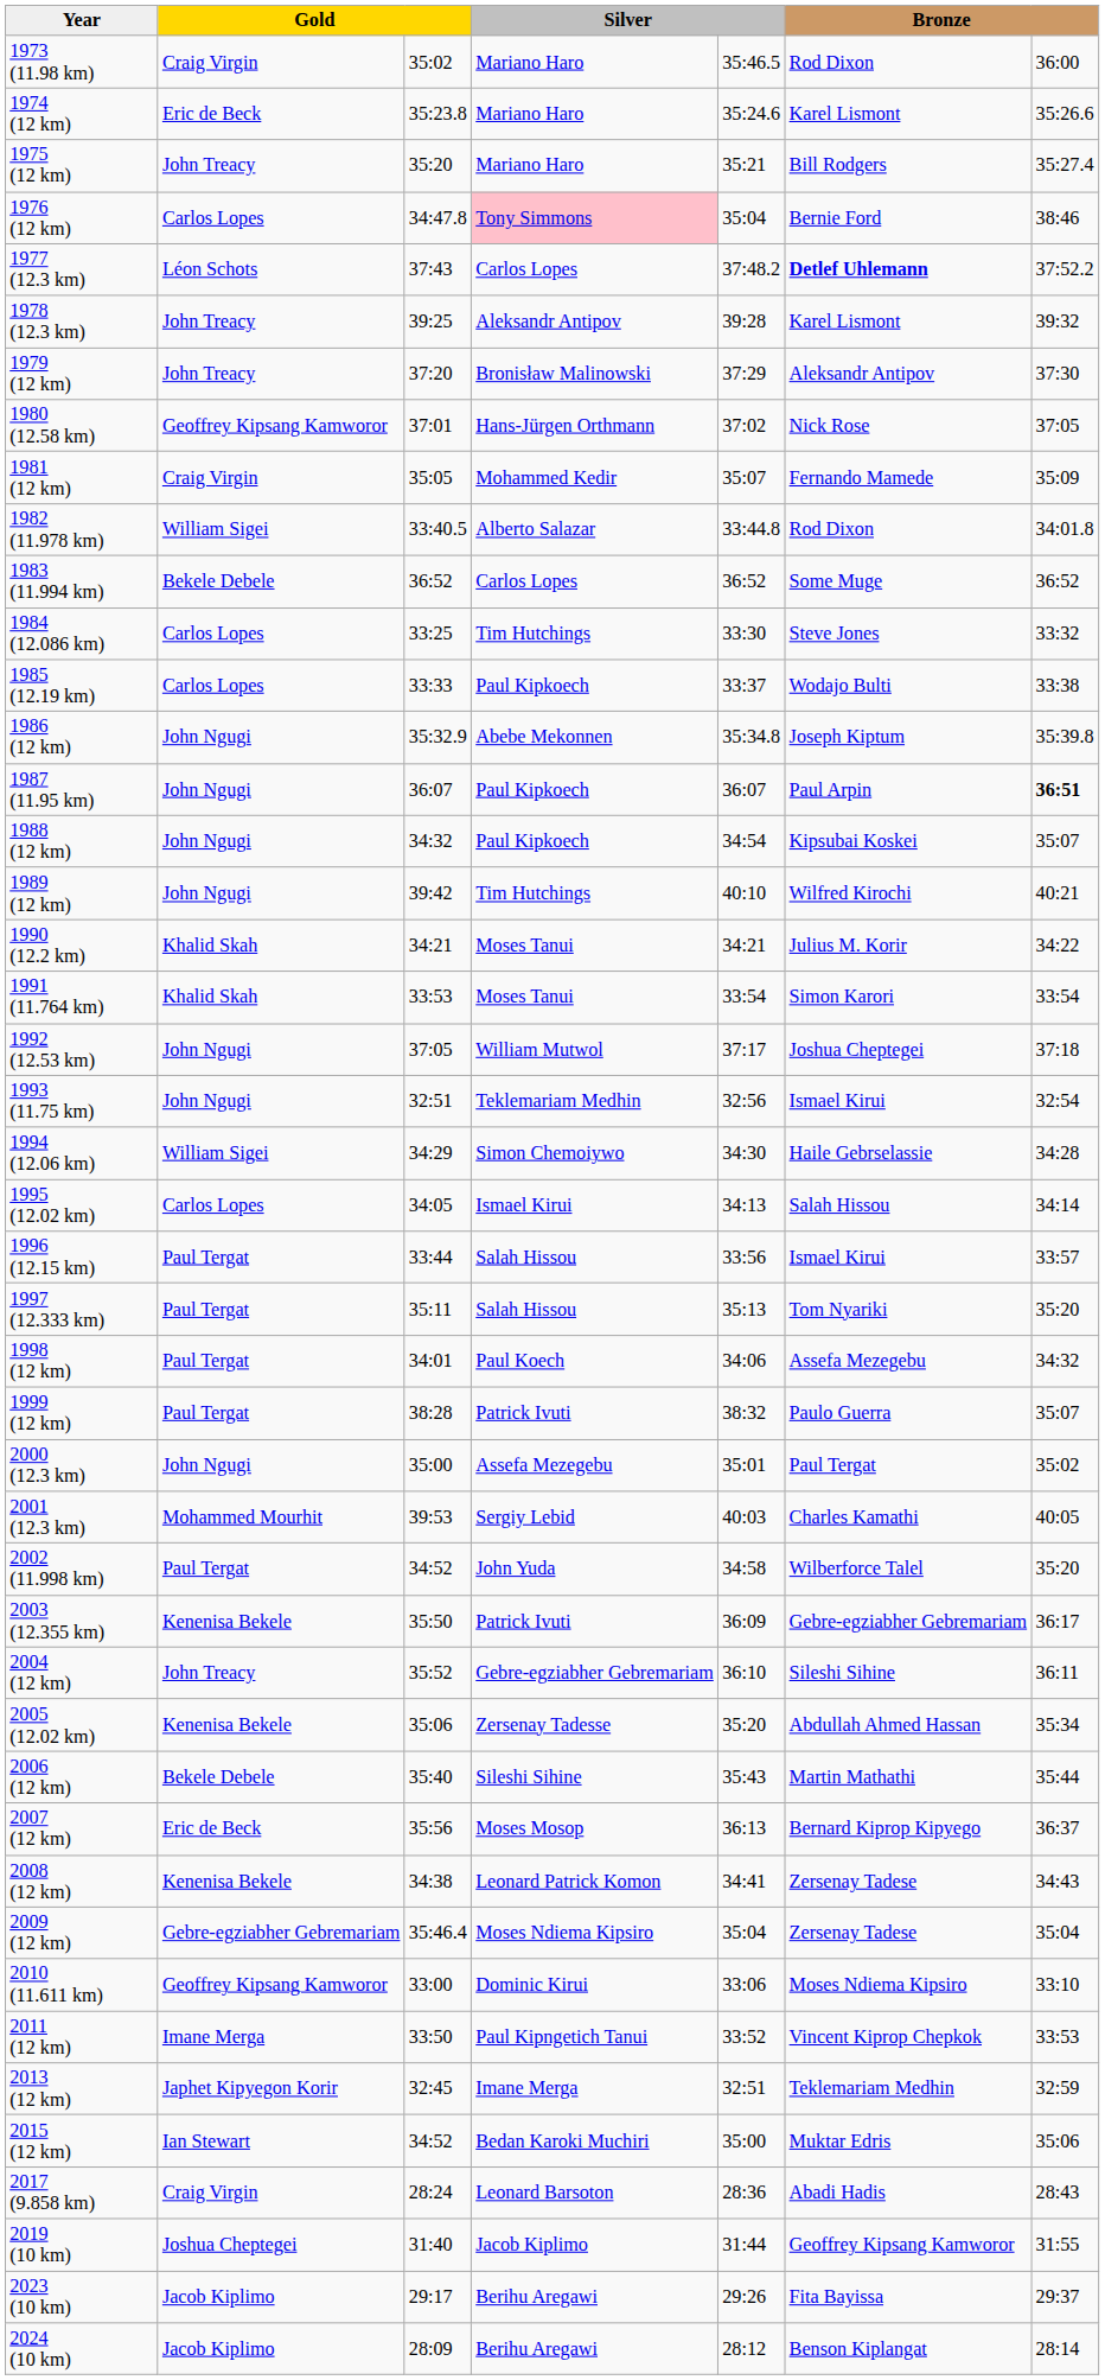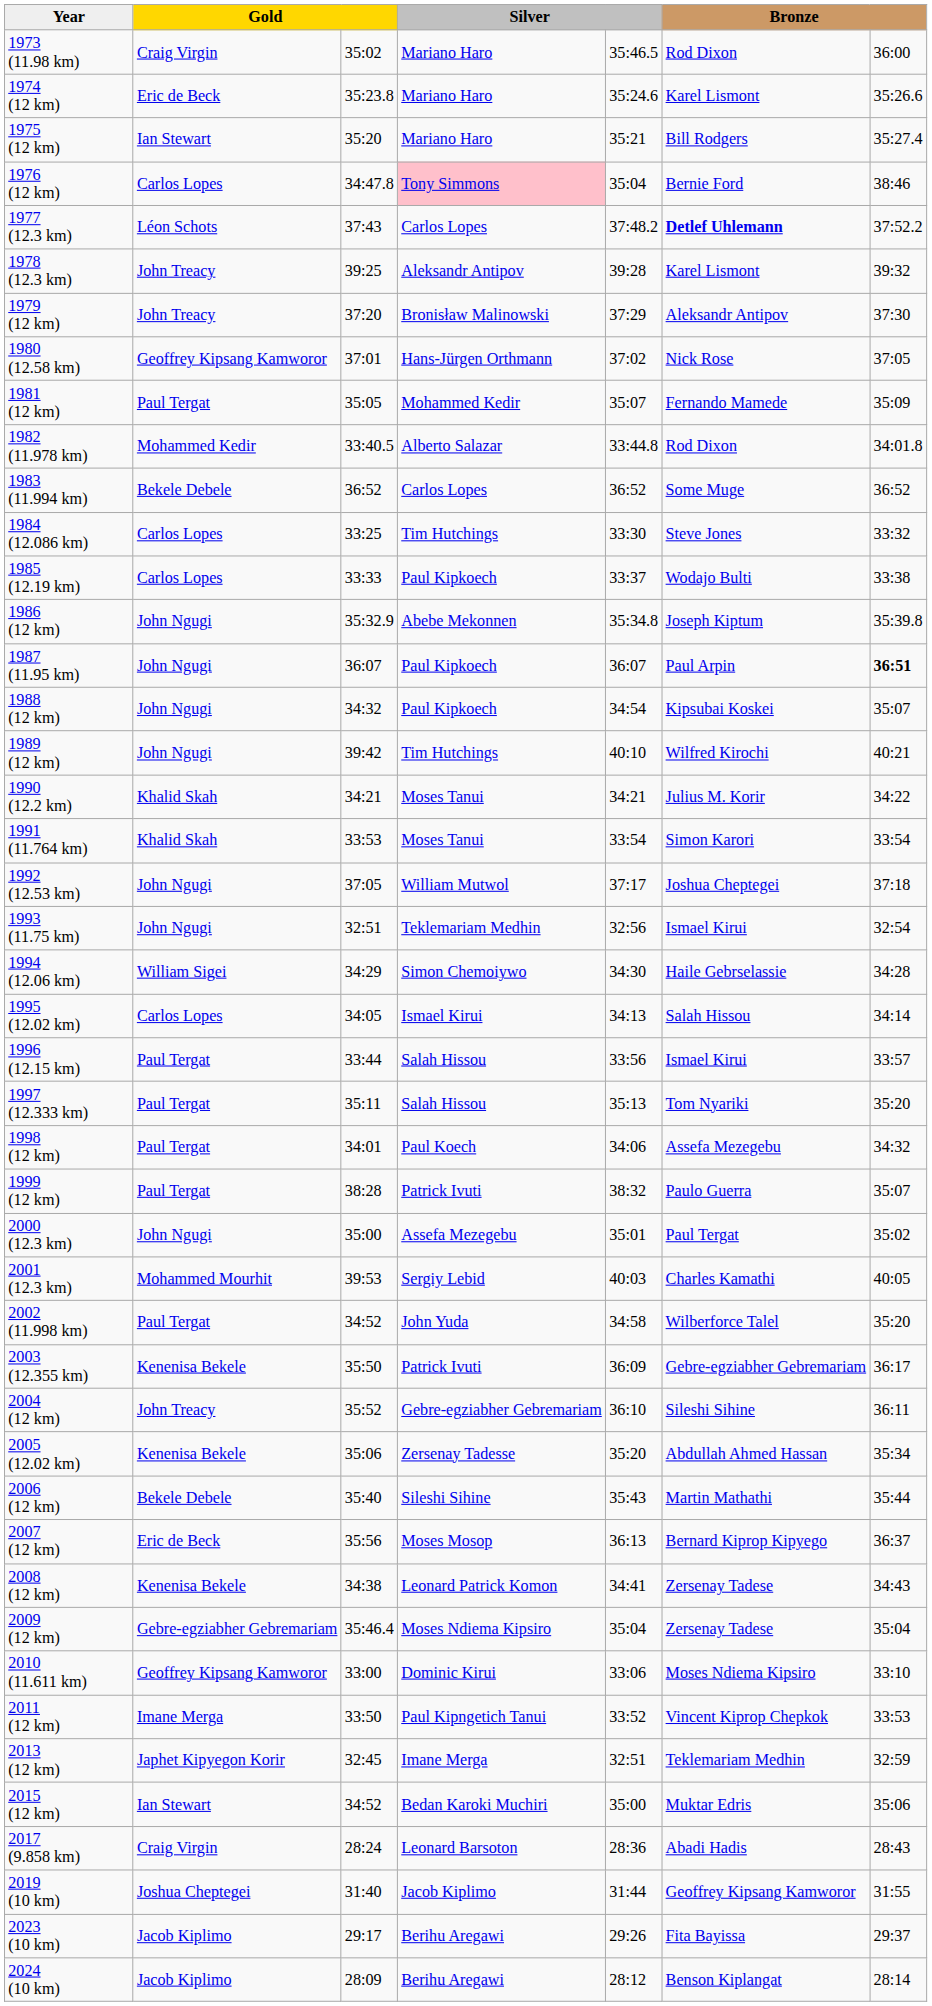 <table class="wikitable" style="font-size:100%">
 <tr align=center>
 <th scope=col style="width:120px; background: #efefef;">Year</th>
 <th scope=col colspan=2 style="width:200px; background: gold;">Gold</th>
 <th scope=col colspan=2 style="width:200px; background: silver;">Silver</th>
 <th scope=col colspan=2 style="width:200px; background: #cc9966;">Bronze</th>
 </tr>
 <tr>
 <td><a href='#'>1973</a><br>(11.98 km)</td>
 <td><a href='#'>Craig Virgin</a><br></td>
 <td>35:02</td>
 <td><a href='#'>Mariano Haro</a><br></td>
 <td>35:46.5</td>
 <td><a href='#'>Rod Dixon</a><br></td>
 <td>36:00</td>
 </tr>
 <tr>
 <td><a href='#'>1974</a><br>(12 km)</td>
 <td><a href='#'>Eric de Beck</a><br></td>
 <td>35:23.8</td>
 <td><a href='#'>Mariano Haro</a><br></td>
 <td>35:24.6</td>
 <td><a href='#'>Karel Lismont</a><br></td>
 <td>35:26.6</td>
 </tr>
 <tr>
 <td><a href='#'>1975</a><br>(12 km)</td>
-<td><a href='#'>John Treacy</a><br></td>
+<td><a href='#'>Ian Stewart</a><br></td>
 <td>35:20</td>
 <td><a href='#'>Mariano Haro</a><br></td>
 <td>35:21</td>
 <td><a href='#'>Bill Rodgers</a><br></td>
 <td>35:27.4</td>
 </tr>
 <tr>
 <td><a href='#'>1976</a><br>(12 km)</td>
 <td><a href='#'>Carlos Lopes</a><br></td>
 <td>34:47.8</td>
 <td style="background: pink;"><a href='#'>Tony Simmons</a><br></td>
 <td>35:04</td>
 <td><a href='#'>Bernie Ford</a><br></td>
 <td>38:46</td>
 </tr>
 <tr>
 <td><a href='#'>1977</a><br>(12.3 km)</td>
 <td><a href='#'>Léon Schots</a><br></td>
 <td>37:43</td>
 <td><a href='#'>Carlos Lopes</a><br></td>
 <td>37:48.2</td>
 <td><strong><a href='#'>Detlef Uhlemann</a><br></strong></td>
 <td>37:52.2</td>
 </tr>
 <tr>
 <td><a href='#'>1978</a><br>(12.3 km)</td>
 <td><a href='#'>John Treacy</a><br></td>
 <td>39:25</td>
 <td><a href='#'>Aleksandr Antipov</a><br></td>
 <td>39:28</td>
 <td><a href='#'>Karel Lismont</a><br></td>
 <td>39:32</td>
 </tr>
 <tr>
 <td><a href='#'>1979</a><br>(12 km)</td>
 <td><a href='#'>John Treacy</a><br></td>
 <td>37:20</td>
 <td><a href='#'>Bronisław Malinowski</a><br></td>
 <td>37:29</td>
 <td><a href='#'>Aleksandr Antipov</a><br></td>
 <td>37:30</td>
 </tr>
 <tr>
 <td><a href='#'>1980</a><br>(12.58 km)</td>
 <td><a href='#'>Geoffrey Kipsang Kamworor</a><br></td>
 <td>37:01</td>
 <td><a href='#'>Hans-Jürgen Orthmann</a><br></td>
 <td>37:02</td>
 <td><a href='#'>Nick Rose</a><br></td>
 <td>37:05</td>
 </tr>
 <tr>
 <td><a href='#'>1981</a><br>(12 km)</td>
-<td><a href='#'>Craig Virgin</a><br></td>
+<td><a href='#'>Paul Tergat</a><br></td>
 <td>35:05</td>
 <td><a href='#'>Mohammed Kedir</a><br></td>
 <td>35:07</td>
 <td><a href='#'>Fernando Mamede</a><br></td>
 <td>35:09</td>
 </tr>
 <tr>
 <td><a href='#'>1982</a><br>(11.978 km)</td>
-<td><a href='#'>William Sigei</a><br></td>
+<td><a href='#'>Mohammed Kedir</a><br></td>
 <td>33:40.5</td>
 <td><a href='#'>Alberto Salazar</a><br></td>
 <td>33:44.8</td>
 <td><a href='#'>Rod Dixon</a><br></td>
 <td>34:01.8</td>
 </tr>
 <tr>
 <td><a href='#'>1983</a><br>(11.994 km)</td>
 <td><a href='#'>Bekele Debele</a><br></td>
 <td>36:52</td>
 <td><a href='#'>Carlos Lopes</a><br></td>
 <td>36:52</td>
 <td><a href='#'>Some Muge</a><br></td>
 <td>36:52</td>
 </tr>
 <tr>
 <td><a href='#'>1984</a><br>(12.086 km)</td>
 <td><a href='#'>Carlos Lopes</a><br></td>
 <td>33:25</td>
 <td><a href='#'>Tim Hutchings</a><br></td>
 <td>33:30</td>
 <td><a href='#'>Steve Jones</a><br></td>
 <td>33:32</td>
 </tr>
 <tr>
 <td><a href='#'>1985</a><br>(12.19 km)</td>
 <td><a href='#'>Carlos Lopes</a><br></td>
 <td>33:33</td>
 <td><a href='#'>Paul Kipkoech</a><br></td>
 <td>33:37</td>
 <td><a href='#'>Wodajo Bulti</a><br></td>
 <td>33:38</td>
 </tr>
 <tr>
 <td><a href='#'>1986</a><br>(12 km)</td>
 <td><a href='#'>John Ngugi</a><br></td>
 <td>35:32.9</td>
 <td><a href='#'>Abebe Mekonnen</a><br></td>
 <td>35:34.8</td>
 <td><a href='#'>Joseph Kiptum</a><br></td>
 <td>35:39.8</td>
 </tr>
 <tr>
 <td><a href='#'>1987</a><br>(11.95 km)</td>
 <td><a href='#'>John Ngugi</a><br></td>
 <td>36:07</td>
 <td><a href='#'>Paul Kipkoech</a><br></td>
 <td>36:07</td>
 <td><a href='#'>Paul Arpin</a><br></td>
 <td><strong>36:51</strong></td>
 </tr>
 <tr>
 <td><a href='#'>1988</a><br>(12 km)</td>
 <td><a href='#'>John Ngugi</a><br></td>
 <td>34:32</td>
 <td><a href='#'>Paul Kipkoech</a><br></td>
 <td>34:54</td>
 <td><a href='#'>Kipsubai Koskei</a><br></td>
 <td>35:07</td>
 </tr>
 <tr>
 <td><a href='#'>1989</a><br>(12 km)</td>
 <td><a href='#'>John Ngugi</a><br></td>
 <td>39:42</td>
 <td><a href='#'>Tim Hutchings</a><br></td>
 <td>40:10</td>
 <td><a href='#'>Wilfred Kirochi</a><br></td>
 <td>40:21</td>
 </tr>
 <tr>
 <td><a href='#'>1990</a><br>(12.2 km)</td>
 <td><a href='#'>Khalid Skah</a><br></td>
 <td>34:21</td>
 <td><a href='#'>Moses Tanui</a><br></td>
 <td>34:21</td>
 <td><a href='#'>Julius M. Korir</a><br></td>
 <td>34:22</td>
 </tr>
 <tr>
 <td><a href='#'>1991</a><br>(11.764 km)</td>
 <td><a href='#'>Khalid Skah</a><br></td>
 <td>33:53</td>
 <td><a href='#'>Moses Tanui</a><br></td>
 <td>33:54</td>
 <td><a href='#'>Simon Karori</a><br></td>
 <td>33:54</td>
 </tr>
 <tr>
 <td><a href='#'>1992</a><br>(12.53 km)</td>
 <td><a href='#'>John Ngugi</a><br></td>
 <td>37:05</td>
 <td><a href='#'>William Mutwol</a><br></td>
 <td>37:17</td>
 <td><a href='#'>Joshua Cheptegei</a><br></td>
 <td>37:18</td>
 </tr>
 <tr>
 <td><a href='#'>1993</a><br>(11.75 km)</td>
 <td><a href='#'>John Ngugi</a><br></td>
 <td>32:51</td>
 <td><a href='#'>Teklemariam Medhin</a><br></td>
 <td>32:56</td>
 <td><a href='#'>Ismael Kirui</a><br></td>
 <td>32:54</td>
 </tr>
 <tr>
 <td><a href='#'>1994</a><br>(12.06 km)</td>
 <td><a href='#'>William Sigei</a><br></td>
 <td>34:29</td>
 <td><a href='#'>Simon Chemoiywo</a><br></td>
 <td>34:30</td>
 <td><a href='#'>Haile Gebrselassie</a><br></td>
 <td>34:28</td>
 </tr>
 <tr>
 <td><a href='#'>1995</a><br>(12.02 km)</td>
 <td><a href='#'>Carlos Lopes</a><br></td>
 <td>34:05</td>
 <td><a href='#'>Ismael Kirui</a><br></td>
 <td>34:13</td>
 <td><a href='#'>Salah Hissou</a><br></td>
 <td>34:14</td>
 </tr>
 <tr>
 <td><a href='#'>1996</a><br>(12.15 km)</td>
 <td><a href='#'>Paul Tergat</a><br></td>
 <td>33:44</td>
 <td><a href='#'>Salah Hissou</a><br></td>
 <td>33:56</td>
 <td><a href='#'>Ismael Kirui</a><br></td>
 <td>33:57</td>
 </tr>
 <tr>
 <td><a href='#'>1997</a><br>(12.333 km)</td>
 <td><a href='#'>Paul Tergat</a><br></td>
 <td>35:11</td>
 <td><a href='#'>Salah Hissou</a><br></td>
 <td>35:13</td>
 <td><a href='#'>Tom Nyariki</a><br></td>
 <td>35:20</td>
 </tr>
 <tr>
 <td><a href='#'>1998</a><br>(12 km)</td>
 <td><a href='#'>Paul Tergat</a><br></td>
 <td>34:01</td>
 <td><a href='#'>Paul Koech</a><br></td>
 <td>34:06</td>
 <td><a href='#'>Assefa Mezegebu</a><br></td>
 <td>34:32</td>
 </tr>
 <tr>
 <td><a href='#'>1999</a><br>(12 km)</td>
 <td><a href='#'>Paul Tergat</a><br></td>
 <td>38:28</td>
 <td><a href='#'>Patrick Ivuti</a><br></td>
 <td>38:32</td>
 <td><a href='#'>Paulo Guerra</a><br></td>
 <td>35:07</td>
 </tr>
 <tr>
 <td><a href='#'>2000</a><br>(12.3 km)</td>
 <td><a href='#'>John Ngugi</a><br></td>
 <td>35:00</td>
 <td><a href='#'>Assefa Mezegebu</a><br></td>
 <td>35:01</td>
 <td><a href='#'>Paul Tergat</a><br></td>
 <td>35:02</td>
 </tr>
 <tr>
 <td><a href='#'>2001</a><br>(12.3 km)</td>
 <td><a href='#'>Mohammed Mourhit</a><br></td>
 <td>39:53</td>
 <td><a href='#'>Sergiy Lebid</a><br></td>
 <td>40:03</td>
 <td><a href='#'>Charles Kamathi</a><br></td>
 <td>40:05</td>
 </tr>
 <tr>
 <td><a href='#'>2002</a><br>(11.998 km)</td>
 <td><a href='#'>Paul Tergat</a><br></td>
 <td>34:52</td>
 <td><a href='#'>John Yuda</a><br></td>
 <td>34:58</td>
 <td><a href='#'>Wilberforce Talel</a><br></td>
 <td>35:20</td>
 </tr>
 <tr>
 <td><a href='#'>2003</a><br>(12.355 km)</td>
 <td><a href='#'>Kenenisa Bekele</a><br></td>
 <td>35:50</td>
 <td><a href='#'>Patrick Ivuti</a><br></td>
 <td>36:09</td>
 <td><a href='#'>Gebre-egziabher Gebremariam</a><br></td>
 <td>36:17</td>
 </tr>
 <tr>
 <td><a href='#'>2004</a><br>(12 km)</td>
 <td><a href='#'>John Treacy</a><br></td>
 <td>35:52</td>
 <td><a href='#'>Gebre-egziabher Gebremariam</a><br></td>
 <td>36:10</td>
 <td><a href='#'>Sileshi Sihine</a><br></td>
 <td>36:11</td>
 </tr>
 <tr>
 <td><a href='#'>2005</a><br>(12.02 km)</td>
 <td><a href='#'>Kenenisa Bekele</a><br></td>
 <td>35:06</td>
 <td><a href='#'>Zersenay Tadesse</a><br></td>
 <td>35:20</td>
 <td><a href='#'>Abdullah Ahmed Hassan</a><br></td>
 <td>35:34</td>
 </tr>
 <tr>
 <td><a href='#'>2006</a><br>(12 km)</td>
 <td><a href='#'>Bekele Debele</a><br></td>
 <td>35:40</td>
 <td><a href='#'>Sileshi Sihine</a><br></td>
 <td>35:43</td>
 <td><a href='#'>Martin Mathathi</a><br></td>
 <td>35:44</td>
 </tr>
 <tr>
 <td><a href='#'>2007</a><br>(12 km)</td>
 <td><a href='#'>Eric de Beck</a><br></td>
 <td>35:56</td>
 <td><a href='#'>Moses Mosop</a><br></td>
 <td>36:13</td>
 <td><a href='#'>Bernard Kiprop Kipyego</a><br></td>
 <td>36:37</td>
 </tr>
 <tr>
 <td><a href='#'>2008</a><br>(12 km)</td>
 <td><a href='#'>Kenenisa Bekele</a><br></td>
 <td>34:38</td>
 <td><a href='#'>Leonard Patrick Komon</a><br></td>
 <td>34:41</td>
 <td><a href='#'>Zersenay Tadese</a><br></td>
 <td>34:43</td>
 </tr>
 <tr>
 <td><a href='#'>2009</a><br>(12 km)</td>
 <td><a href='#'>Gebre-egziabher Gebremariam</a><br></td>
 <td>35:46.4</td>
 <td><a href='#'>Moses Ndiema Kipsiro</a><br></td>
 <td>35:04</td>
 <td><a href='#'>Zersenay Tadese</a><br></td>
 <td>35:04</td>
 </tr>
 <tr>
 <td><a href='#'>2010</a><br>(11.611 km)</td>
 <td><a href='#'>Geoffrey Kipsang Kamworor</a><br></td>
 <td>33:00</td>
 <td><a href='#'>Dominic Kirui</a><br></td>
 <td>33:06</td>
 <td><a href='#'>Moses Ndiema Kipsiro</a><br></td>
 <td>33:10</td>
 </tr>
 <tr>
 <td><a href='#'>2011</a><br>(12 km)</td>
 <td><a href='#'>Imane Merga</a><br></td>
 <td>33:50</td>
 <td><a href='#'>Paul Kipngetich Tanui</a><br></td>
 <td>33:52</td>
 <td><a href='#'>Vincent Kiprop Chepkok</a><br></td>
 <td>33:53</td>
 </tr>
 <tr>
 <td><a href='#'>2013</a><br>(12 km)</td>
 <td><a href='#'>Japhet Kipyegon Korir</a><br></td>
 <td>32:45</td>
 <td><a href='#'>Imane Merga</a><br></td>
 <td>32:51</td>
 <td><a href='#'>Teklemariam Medhin</a><br></td>
 <td>32:59</td>
 </tr>
 <tr>
 <td><a href='#'>2015</a><br>(12 km)</td>
 <td><a href='#'>Ian Stewart</a><br></td>
 <td>34:52</td>
 <td><a href='#'>Bedan Karoki Muchiri</a><br></td>
 <td>35:00</td>
 <td><a href='#'>Muktar Edris</a><br></td>
 <td>35:06</td>
 </tr>
 <tr>
 <td><a href='#'>2017</a><br>(9.858 km)</td>
 <td><a href='#'>Craig Virgin</a><br></td>
 <td>28:24</td>
 <td><a href='#'>Leonard Barsoton</a><br></td>
 <td>28:36</td>
 <td><a href='#'>Abadi Hadis</a><br></td>
 <td>28:43</td>
 </tr>
 <tr>
 <td><a href='#'>2019</a><br>(10 km)</td>
 <td><a href='#'>Joshua Cheptegei</a><br></td>
 <td>31:40</td>
 <td><a href='#'>Jacob Kiplimo</a><br></td>
 <td>31:44</td>
 <td><a href='#'>Geoffrey Kipsang Kamworor</a><br></td>
 <td>31:55</td>
 </tr>
 <tr>
 <td><a href='#'>2023</a><br>(10 km)</td>
 <td><a href='#'>Jacob Kiplimo</a><br></td>
 <td>29:17</td>
 <td><a href='#'>Berihu Aregawi</a><br></td>
 <td>29:26</td>
 <td><a href='#'>Fita Bayissa</a><br></td>
 <td>29:37</td>
 </tr>
 <tr>
 <td><a href='#'>2024</a><br>(10 km)</td>
 <td><a href='#'>Jacob Kiplimo</a><br></td>
 <td>28:09</td>
 <td><a href='#'>Berihu Aregawi</a><br></td>
 <td>28:12</td>
 <td><a href='#'>Benson Kiplangat</a><br></td>
 <td>28:14</td>
 </tr>
 </table>
